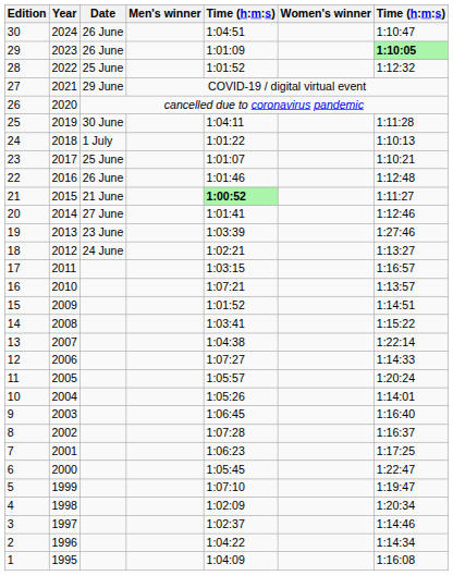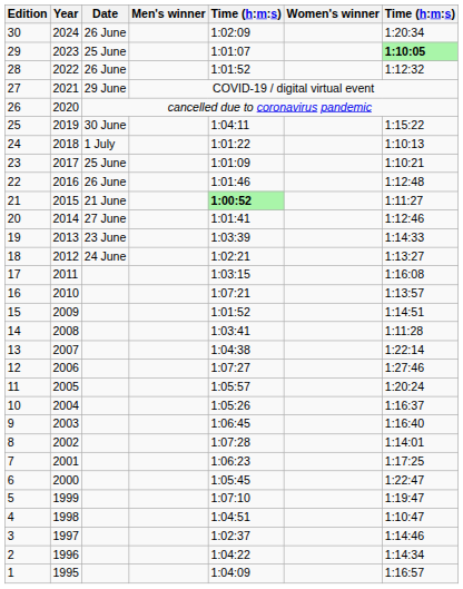 <table class="wikitable sortable">
 <tr>
 <th>Edition</th>
 <th>Year</th>
 <th>Date</th>
 <th>Men's winner</th>
 <th>Time  (<a href='#'>h</a>:<a href='#'>m</a>:<a href='#'>s</a>)</th>
 <th>Women's winner</th>
 <th>Time (<a href='#'>h</a>:<a href='#'>m</a>:<a href='#'>s</a>)</th>
 </tr>
 <tr>
 <td>30</td>
 <td>2024</td>
 <td>26 June</td>
 <td></td>
-<td>1:04:51</td>
+<td>1:02:09</td>
 <td></td>
-<td>1:10:47</td>
+<td>1:20:34</td>
 </tr>
 <tr>
 <td>29</td>
 <td>2023</td>
-<td>26 June</td>
+<td>25 June</td>
 <td></td>
-<td>1:01:09</td>
+<td>1:01:07</td>
 <td></td>
 <td bgcolor=#A9F5A9><strong>1:10:05</strong></td>
 </tr>
 <tr>
 <td>28</td>
 <td>2022</td>
-<td>25 June</td>
+<td>26 June</td>
 <td></td>
 <td>1:01:52</td>
 <td></td>
 <td>1:12:32</td>
 </tr>
 <tr>
 <td>27</td>
 <td>2021</td>
 <td>29 June</td>
 <td colspan="4" style="text-align:center">COVID-19 / digital virtual event</td>
 </tr>
 <tr>
 <td>26</td>
 <td>2020</td>
 <td colspan="5" align="center"><em>cancelled due to <a href='#'>coronavirus</a> <a href='#'>pandemic</a></em></td>
 </tr>
 <tr>
 <td>25</td>
 <td>2019</td>
 <td>30 June</td>
 <td></td>
 <td>1:04:11</td>
 <td></td>
-<td>1:11:28</td>
+<td>1:15:22</td>
 </tr>
 <tr>
 <td>24</td>
 <td>2018</td>
 <td>1 July</td>
 <td></td>
 <td>1:01:22</td>
 <td></td>
 <td>1:10:13</td>
 </tr>
 <tr>
 <td>23</td>
 <td>2017</td>
 <td>25 June</td>
 <td></td>
-<td>1:01:07</td>
+<td>1:01:09</td>
 <td></td>
 <td>1:10:21</td>
 </tr>
 <tr>
 <td>22</td>
 <td>2016</td>
 <td>26 June</td>
 <td></td>
 <td>1:01:46</td>
 <td></td>
 <td>1:12:48</td>
 </tr>
 <tr>
 <td>21</td>
 <td>2015</td>
 <td>21 June</td>
 <td></td>
 <td bgcolor=#A9F5A9><strong>1:00:52</strong></td>
 <td></td>
 <td>1:11:27</td>
 </tr>
 <tr>
 <td>20</td>
 <td>2014</td>
 <td>27 June</td>
 <td></td>
 <td>1:01:41</td>
 <td></td>
 <td>1:12:46</td>
 </tr>
 <tr>
 <td>19</td>
 <td>2013</td>
 <td>23 June</td>
 <td></td>
 <td>1:03:39</td>
 <td></td>
-<td>1:27:46</td>
+<td>1:14:33</td>
 </tr>
 <tr>
 <td>18</td>
 <td>2012</td>
 <td>24 June</td>
 <td></td>
 <td>1:02:21</td>
 <td></td>
 <td>1:13:27</td>
 </tr>
 <tr>
 <td>17</td>
 <td>2011</td>
 <td></td>
 <td></td>
 <td>1:03:15</td>
 <td></td>
-<td>1:16:57</td>
+<td>1:16:08</td>
 </tr>
 <tr>
 <td>16</td>
 <td>2010</td>
 <td></td>
 <td></td>
 <td>1:07:21</td>
 <td></td>
 <td>1:13:57</td>
 </tr>
 <tr>
 <td>15</td>
 <td>2009</td>
 <td></td>
 <td></td>
 <td>1:01:52</td>
 <td></td>
 <td>1:14:51</td>
 </tr>
 <tr>
 <td>14</td>
 <td>2008</td>
 <td></td>
 <td></td>
 <td>1:03:41</td>
 <td></td>
-<td>1:15:22</td>
+<td>1:11:28</td>
 </tr>
 <tr>
 <td>13</td>
 <td>2007</td>
 <td></td>
 <td></td>
 <td>1:04:38</td>
 <td></td>
 <td>1:22:14</td>
 </tr>
 <tr>
 <td>12</td>
 <td>2006</td>
 <td></td>
 <td></td>
 <td>1:07:27</td>
 <td></td>
-<td>1:14:33</td>
+<td>1:27:46</td>
 </tr>
 <tr>
 <td>11</td>
 <td>2005</td>
 <td></td>
 <td></td>
 <td>1:05:57</td>
 <td></td>
 <td>1:20:24</td>
 </tr>
 <tr>
 <td>10</td>
 <td>2004</td>
 <td></td>
 <td></td>
 <td>1:05:26</td>
 <td></td>
-<td>1:14:01</td>
+<td>1:16:37</td>
 </tr>
 <tr>
 <td>9</td>
 <td>2003</td>
 <td></td>
 <td></td>
 <td>1:06:45</td>
 <td></td>
 <td>1:16:40</td>
 </tr>
 <tr>
 <td>8</td>
 <td>2002</td>
 <td></td>
 <td></td>
 <td>1:07:28</td>
 <td></td>
-<td>1:16:37</td>
+<td>1:14:01</td>
 </tr>
 <tr>
 <td>7</td>
 <td>2001</td>
 <td></td>
 <td></td>
 <td>1:06:23</td>
 <td></td>
 <td>1:17:25</td>
 </tr>
 <tr>
 <td>6</td>
 <td>2000</td>
 <td></td>
 <td></td>
 <td>1:05:45</td>
 <td></td>
 <td>1:22:47</td>
 </tr>
 <tr>
 <td>5</td>
 <td>1999</td>
 <td></td>
 <td></td>
 <td>1:07:10</td>
 <td></td>
 <td>1:19:47</td>
 </tr>
 <tr>
 <td>4</td>
 <td>1998</td>
 <td></td>
 <td></td>
-<td>1:02:09</td>
+<td>1:04:51</td>
 <td></td>
-<td>1:20:34</td>
+<td>1:10:47</td>
 </tr>
 <tr>
 <td>3</td>
 <td>1997</td>
 <td></td>
 <td></td>
 <td>1:02:37</td>
 <td></td>
 <td>1:14:46</td>
 </tr>
 <tr>
 <td>2</td>
 <td>1996</td>
 <td></td>
 <td></td>
 <td>1:04:22</td>
 <td></td>
 <td>1:14:34</td>
 </tr>
 <tr>
 <td>1</td>
 <td>1995</td>
 <td></td>
 <td></td>
 <td>1:04:09</td>
 <td></td>
-<td>1:16:08</td>
+<td>1:16:57</td>
 </tr>
 </table>
